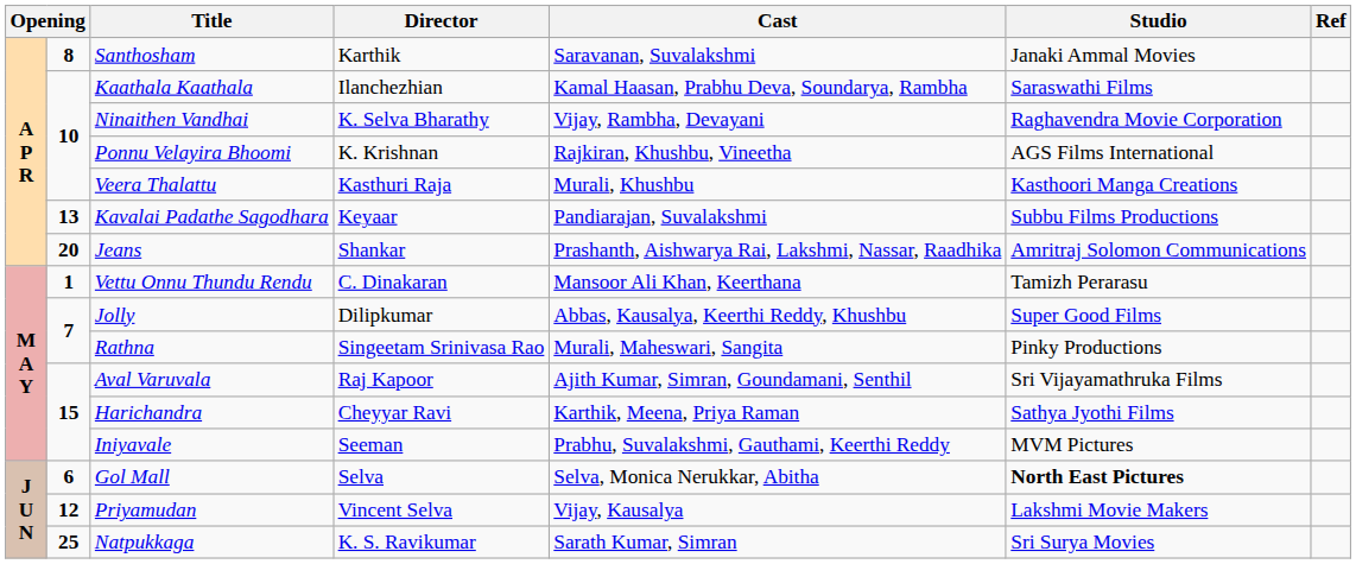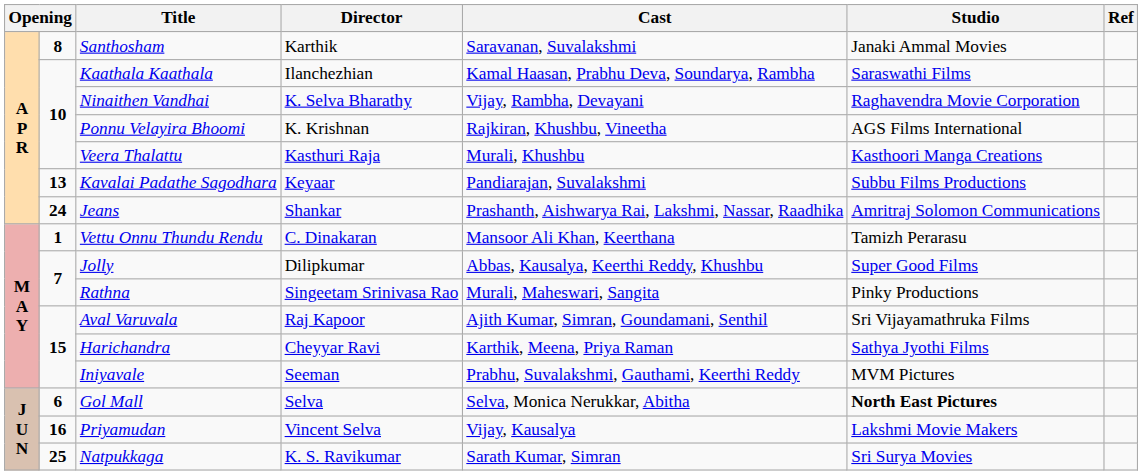 <table class="wikitable">
 <tr>
 <th colspan="2">Opening</th>
 <th>Title</th>
 <th>Director</th>
 <th>Cast</th>
 <th>Studio</th>
 <th>Ref</th>
 </tr>
 <tr April!>
 <td rowspan="7" valign="center" align="center" style="background:#FFDEAD;"><strong>A<br>P<br>R</strong></td>
 <td rowspan="1" align="center"><strong>8</strong></td>
 <td><em><a href='#'>Santhosham</a></em></td>
 <td>Karthik</td>
 <td><a href='#'>Saravanan</a>, <a href='#'>Suvalakshmi</a></td>
 <td>Janaki Ammal Movies</td>
 <td></td>
 </tr>
 <tr>
 <td rowspan="4" align="center"><strong>10</strong></td>
 <td><em><a href='#'>Kaathala Kaathala</a></em></td>
 <td>Ilanchezhian</td>
 <td><a href='#'>Kamal Haasan</a>, <a href='#'>Prabhu Deva</a>, <a href='#'>Soundarya</a>, <a href='#'>Rambha</a></td>
 <td><a href='#'>Saraswathi Films</a></td>
 <td></td>
 </tr>
 <tr>
 <td><em><a href='#'>Ninaithen Vandhai</a></em></td>
 <td><a href='#'>K. Selva Bharathy</a></td>
 <td><a href='#'>Vijay</a>, <a href='#'>Rambha</a>, <a href='#'>Devayani</a></td>
 <td><a href='#'>Raghavendra Movie Corporation</a></td>
 <td></td>
 </tr>
 <tr>
 <td><em><a href='#'>Ponnu Velayira Bhoomi</a></em></td>
 <td>K. Krishnan</td>
 <td><a href='#'>Rajkiran</a>, <a href='#'>Khushbu</a>, <a href='#'>Vineetha</a></td>
 <td>AGS Films International</td>
 <td></td>
 </tr>
 <tr>
 <td><em><a href='#'>Veera Thalattu</a></em></td>
 <td><a href='#'>Kasthuri Raja</a></td>
 <td><a href='#'>Murali</a>, <a href='#'>Khushbu</a></td>
 <td><a href='#'>Kasthoori Manga Creations</a></td>
 <td></td>
 </tr>
 <tr>
 <td rowspan="1" align="center"><strong>13</strong></td>
 <td><em><a href='#'>Kavalai Padathe Sagodhara</a></em></td>
 <td><a href='#'>Keyaar</a></td>
 <td><a href='#'>Pandiarajan</a>, <a href='#'>Suvalakshmi</a></td>
 <td><a href='#'>Subbu Films Productions</a></td>
 <td></td>
 </tr>
 <tr>
-<td rowspan="1" align="center"><strong>20</strong></td>
+<td rowspan="1" align="center"><strong>24</strong></td>
 <td><em><a href='#'>Jeans</a></em></td>
 <td><a href='#'>Shankar</a></td>
 <td><a href='#'>Prashanth</a>, <a href='#'>Aishwarya Rai</a>, <a href='#'>Lakshmi</a>, <a href='#'>Nassar</a>, <a href='#'>Raadhika</a></td>
 <td><a href='#'>Amritraj Solomon Communications</a></td>
 <td></td>
 </tr>
 <tr May!>
 <td rowspan="6" valign="center" align="center" style="background:#edafaf;"><strong>M<br>A<br>Y</strong></td>
 <td rowspan="1" align="center"><strong>1</strong></td>
 <td><em><a href='#'>Vettu Onnu Thundu Rendu</a></em></td>
 <td><a href='#'>C. Dinakaran</a></td>
 <td><a href='#'>Mansoor Ali Khan</a>, <a href='#'>Keerthana</a></td>
 <td>Tamizh Perarasu</td>
 <td></td>
 </tr>
 <tr>
 <td rowspan="2" align="center"><strong>7</strong></td>
 <td><em><a href='#'>Jolly</a></em></td>
 <td>Dilipkumar</td>
 <td><a href='#'>Abbas</a>, <a href='#'>Kausalya</a>, <a href='#'>Keerthi Reddy</a>, <a href='#'>Khushbu</a></td>
 <td><a href='#'>Super Good Films</a></td>
 <td></td>
 </tr>
 <tr>
 <td><em><a href='#'>Rathna</a></em></td>
 <td><a href='#'>Singeetam Srinivasa Rao</a></td>
 <td><a href='#'>Murali</a>, <a href='#'>Maheswari</a>, <a href='#'>Sangita</a></td>
 <td>Pinky Productions</td>
 <td></td>
 </tr>
 <tr>
 <td rowspan="3" align="center"><strong>15</strong></td>
 <td><em><a href='#'>Aval Varuvala</a></em></td>
 <td><a href='#'>Raj Kapoor</a></td>
 <td><a href='#'>Ajith Kumar</a>, <a href='#'>Simran</a>, <a href='#'>Goundamani</a>, <a href='#'>Senthil</a></td>
 <td>Sri Vijayamathruka Films</td>
 <td></td>
 </tr>
 <tr>
 <td><em><a href='#'>Harichandra</a></em></td>
 <td><a href='#'>Cheyyar Ravi</a></td>
 <td><a href='#'>Karthik</a>, <a href='#'>Meena</a>, <a href='#'>Priya Raman</a></td>
 <td><a href='#'>Sathya Jyothi Films</a></td>
 <td></td>
 </tr>
 <tr>
 <td><em><a href='#'>Iniyavale</a></em></td>
 <td><a href='#'>Seeman</a></td>
 <td><a href='#'>Prabhu</a>, <a href='#'>Suvalakshmi</a>, <a href='#'>Gauthami</a>, <a href='#'>Keerthi Reddy</a></td>
 <td>MVM Pictures</td>
 <td></td>
 </tr>
 <tr June!>
 <td rowspan="3" valign="center" align="center" style="background:#d9c1b0;"><strong>J<br>U<br>N</strong></td>
 <td rowspan="1" align="center"><strong>6</strong></td>
 <td><em><a href='#'>Gol Mall</a></em></td>
 <td><a href='#'>Selva</a></td>
 <td><a href='#'>Selva</a>, Monica Nerukkar, <a href='#'>Abitha</a></td>
 <td><strong>North East Pictures</strong></td>
 <td></td>
 </tr>
 <tr>
-<td rowspan="1" align="center"><strong>12</strong></td>
+<td rowspan="1" align="center"><strong>16</strong></td>
 <td><em><a href='#'>Priyamudan</a></em></td>
 <td><a href='#'>Vincent Selva</a></td>
 <td><a href='#'>Vijay</a>, <a href='#'>Kausalya</a></td>
 <td><a href='#'>Lakshmi Movie Makers</a></td>
 <td></td>
 </tr>
 <tr>
 <td rowspan="1" align="center"><strong>25</strong></td>
 <td><em><a href='#'>Natpukkaga</a></em></td>
 <td><a href='#'>K. S. Ravikumar</a></td>
 <td><a href='#'>Sarath Kumar</a>, <a href='#'>Simran</a></td>
 <td><a href='#'>Sri Surya Movies</a></td>
 <td></td>
 </tr>
 </table>
